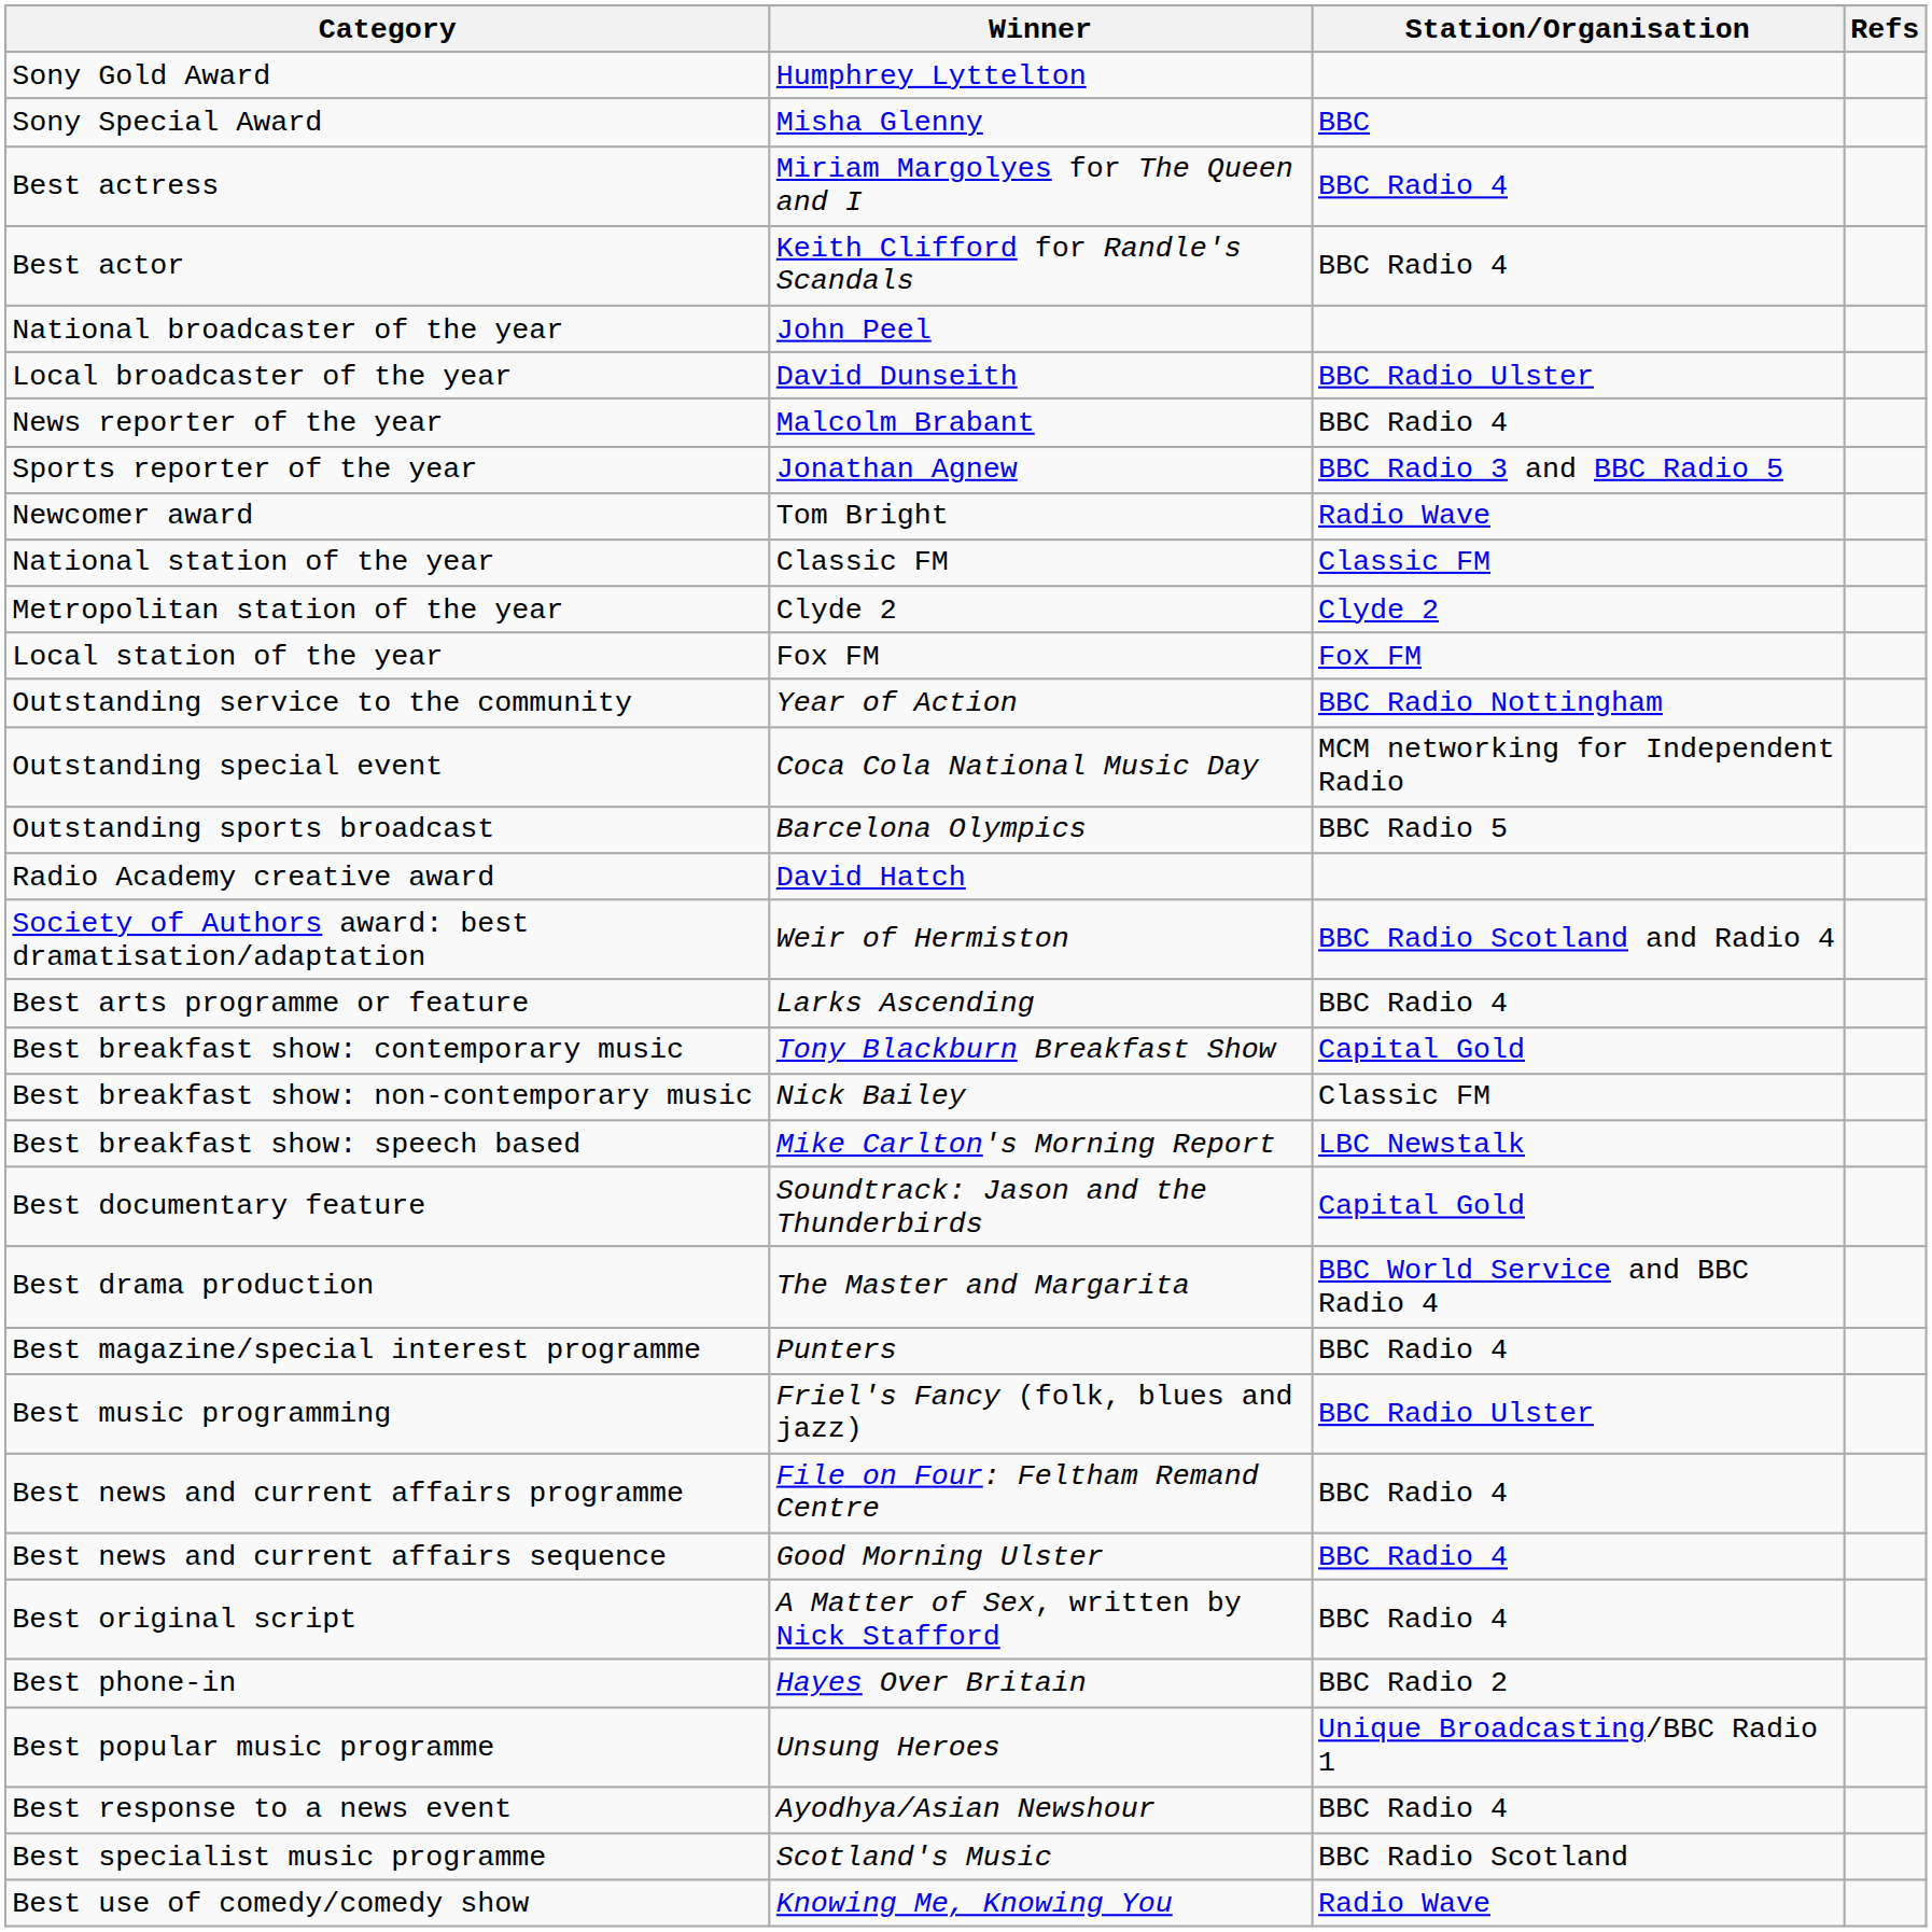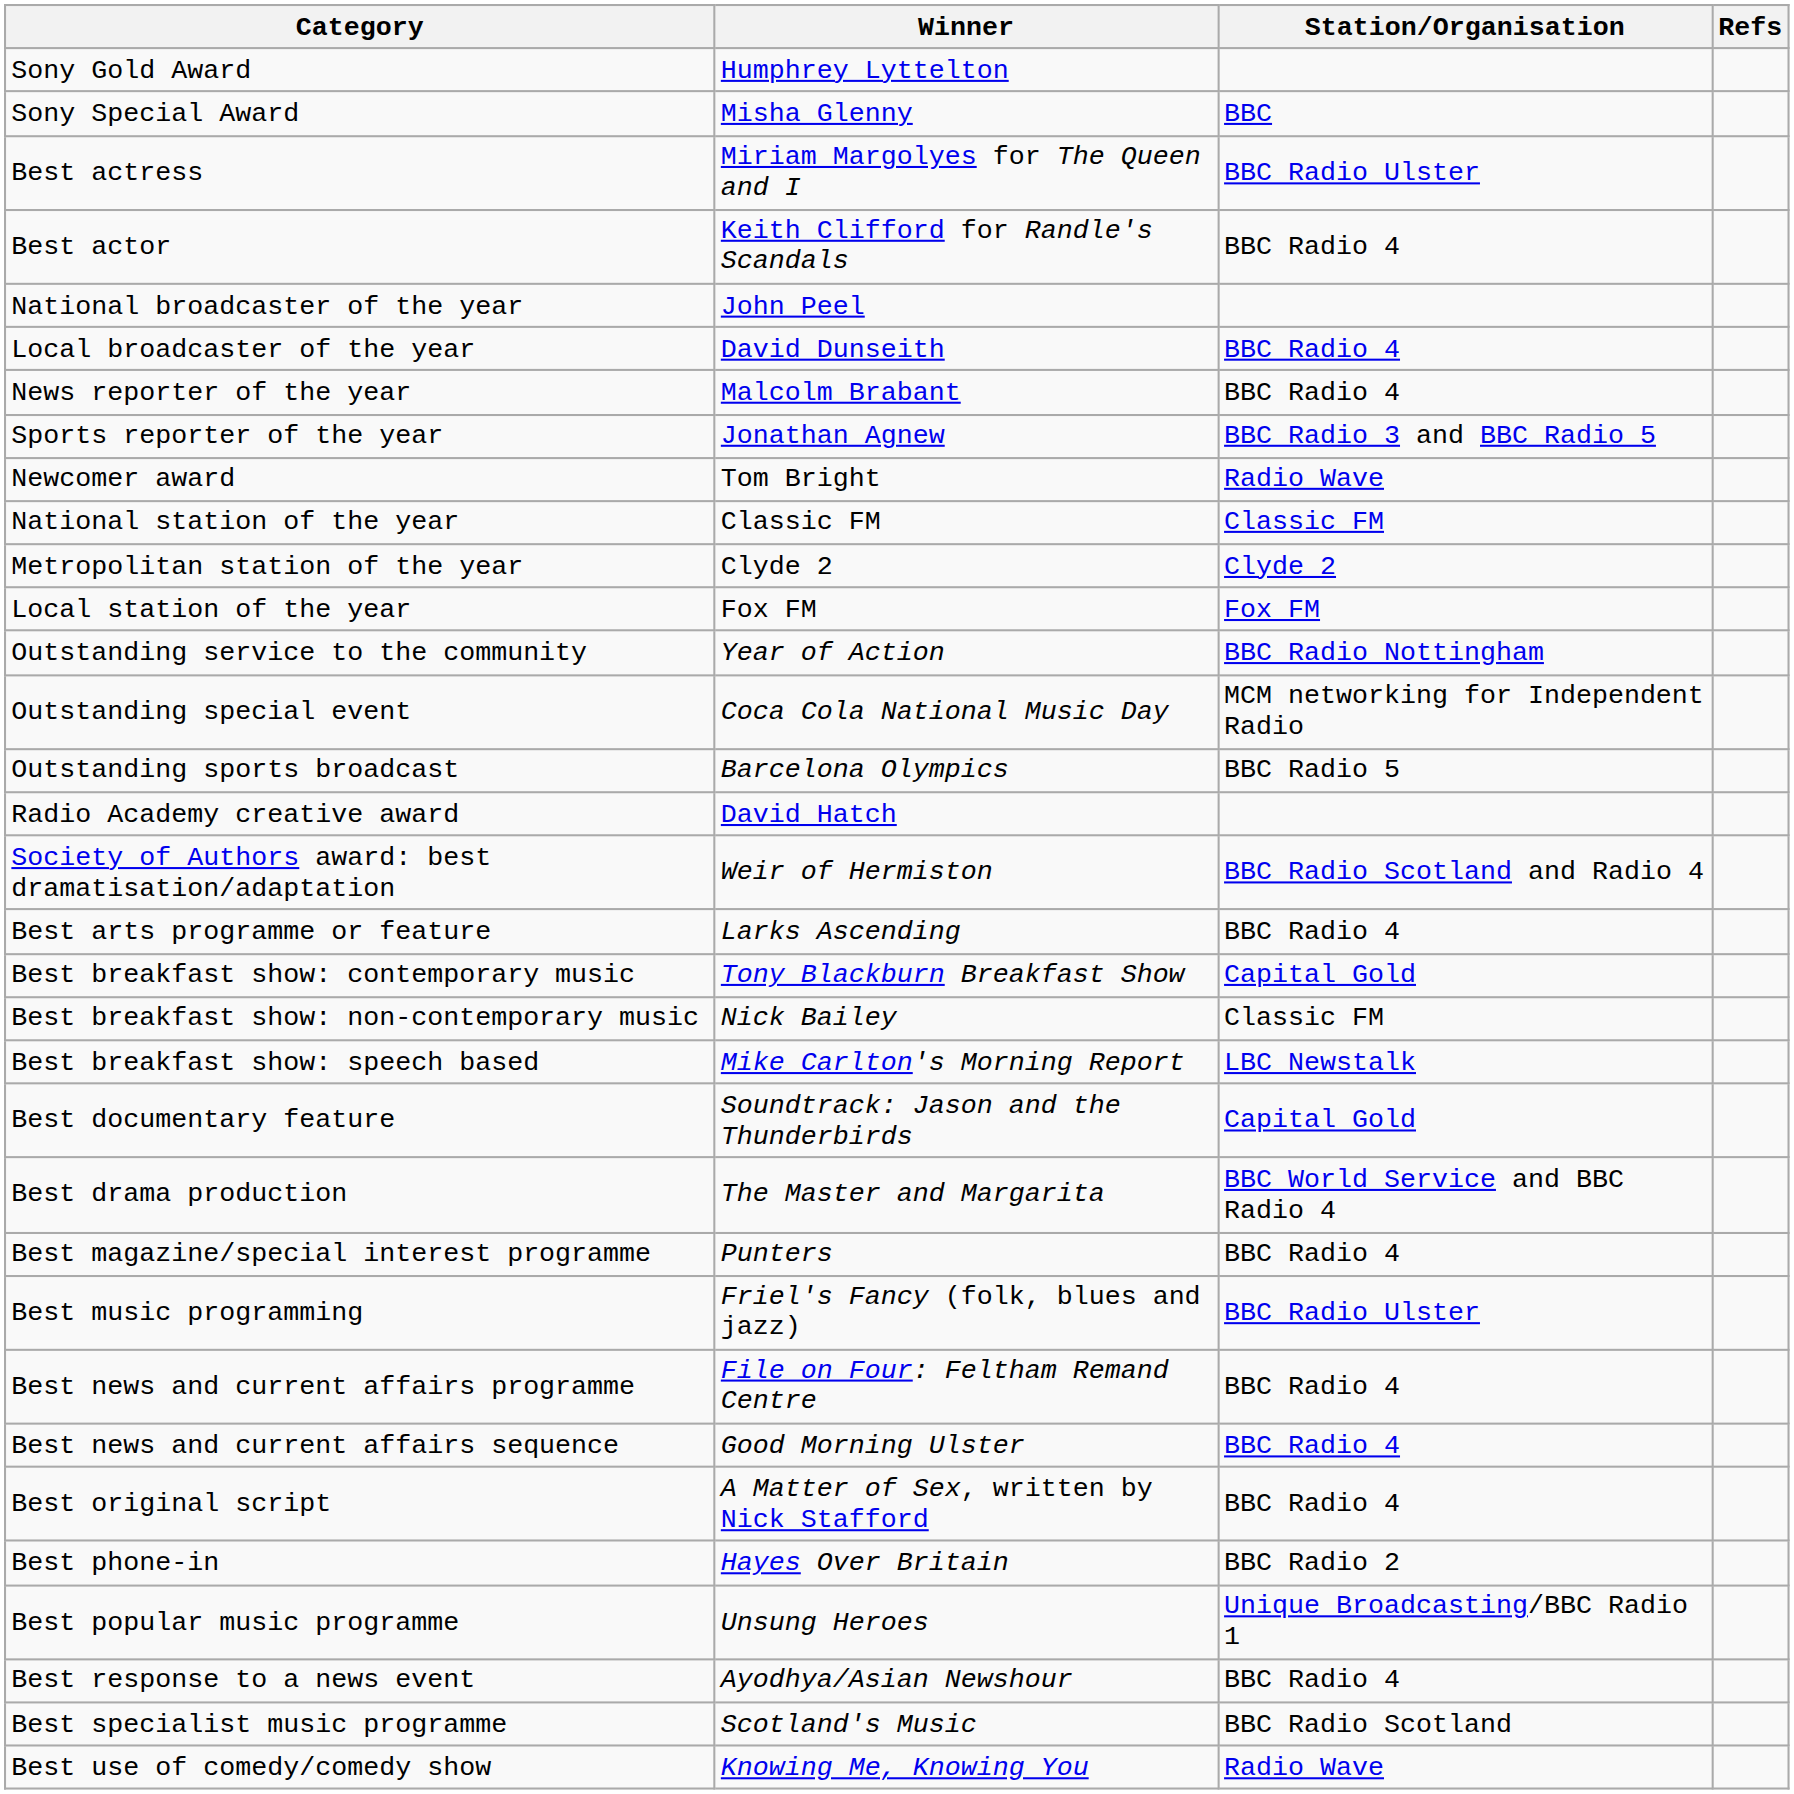 <table class="wikitable sortable">
 <tr>
 <th class=unsortable>Category</th>
 <th class=unsortable>Winner</th>
 <th>Station/Organisation</th>
 <th class=unsortable>Refs</th>
 </tr>
 <tr>
 <td>Sony Gold Award</td>
 <td><a href='#'>Humphrey Lyttelton</a></td>
 <td></td>
 <td></td>
 </tr>
 <tr>
 <td>Sony Special Award</td>
 <td><a href='#'>Misha Glenny</a></td>
 <td><a href='#'>BBC</a></td>
 <td></td>
 </tr>
 <tr>
 <td>Best actress</td>
 <td><a href='#'>Miriam Margolyes</a> for <em>The Queen and I</em></td>
-<td><a href='#'>BBC Radio 4</a></td>
+<td><a href='#'>BBC Radio Ulster</a></td>
 <td></td>
 </tr>
 <tr>
 <td>Best actor</td>
 <td><a href='#'>Keith Clifford</a> for <em>Randle's Scandals</em></td>
 <td>BBC Radio 4</td>
 <td></td>
 </tr>
 <tr>
 <td>National broadcaster of the year</td>
 <td><a href='#'>John Peel</a></td>
 <td></td>
 <td></td>
 </tr>
 <tr>
 <td>Local broadcaster of the year</td>
 <td><a href='#'>David Dunseith</a></td>
-<td><a href='#'>BBC Radio Ulster</a></td>
+<td><a href='#'>BBC Radio 4</a></td>
 <td></td>
 </tr>
 <tr>
 <td>News reporter of the year</td>
 <td><a href='#'>Malcolm Brabant</a></td>
 <td>BBC Radio 4</td>
 <td></td>
 </tr>
 <tr>
 <td>Sports reporter of the year</td>
 <td><a href='#'>Jonathan Agnew</a></td>
 <td><a href='#'>BBC Radio 3</a> and <a href='#'>BBC Radio 5</a></td>
 <td></td>
 </tr>
 <tr>
 <td>Newcomer award</td>
 <td>Tom Bright</td>
 <td><a href='#'>Radio Wave</a></td>
 <td></td>
 </tr>
 <tr>
 <td>National station of the year</td>
 <td>Classic FM</td>
 <td><a href='#'>Classic FM</a></td>
 <td></td>
 </tr>
 <tr>
 <td>Metropolitan station of the year</td>
 <td>Clyde 2</td>
 <td><a href='#'>Clyde 2</a></td>
 <td></td>
 </tr>
 <tr>
 <td>Local station of the year</td>
 <td>Fox FM</td>
 <td><a href='#'>Fox FM</a></td>
 <td></td>
 </tr>
 <tr>
 <td>Outstanding service to the community</td>
 <td><em>Year of Action</em></td>
 <td><a href='#'>BBC Radio Nottingham</a></td>
 <td></td>
 </tr>
 <tr>
 <td>Outstanding special event</td>
 <td><em>Coca Cola National Music Day</em></td>
 <td>MCM networking for Independent Radio</td>
 <td></td>
 </tr>
 <tr>
 <td>Outstanding sports broadcast</td>
 <td><em>Barcelona Olympics</em></td>
 <td>BBC Radio 5</td>
 <td></td>
 </tr>
 <tr>
 <td>Radio Academy creative award</td>
 <td><a href='#'>David Hatch</a></td>
 <td></td>
 <td></td>
 </tr>
 <tr>
 <td><a href='#'>Society of Authors</a> award: best dramatisation/adaptation</td>
 <td><em>Weir of Hermiston</em></td>
 <td><a href='#'>BBC Radio Scotland</a> and Radio 4</td>
 <td></td>
 </tr>
 <tr>
 <td>Best arts programme or feature</td>
 <td><em>Larks Ascending</em></td>
 <td>BBC Radio 4</td>
 <td></td>
 </tr>
 <tr>
 <td>Best breakfast show: contemporary music</td>
 <td><em><a href='#'>Tony Blackburn</a> Breakfast Show</em></td>
 <td><a href='#'>Capital Gold</a></td>
 <td></td>
 </tr>
 <tr>
 <td>Best breakfast show: non-contemporary music</td>
 <td><em>Nick Bailey</em></td>
 <td>Classic FM</td>
 <td></td>
 </tr>
 <tr>
 <td>Best breakfast show: speech based</td>
 <td><em><a href='#'>Mike Carlton</a>'s Morning Report</em></td>
 <td><a href='#'>LBC Newstalk</a></td>
 <td></td>
 </tr>
 <tr>
 <td>Best documentary feature</td>
 <td><em>Soundtrack: Jason and the Thunderbirds</em></td>
 <td><a href='#'>Capital Gold</a></td>
 <td></td>
 </tr>
 <tr>
 <td>Best drama production</td>
 <td><em>The Master and Margarita</em></td>
 <td><a href='#'>BBC World Service</a> and BBC Radio 4</td>
 <td></td>
 </tr>
 <tr>
 <td>Best magazine/special interest programme</td>
 <td><em>Punters</em></td>
 <td>BBC Radio 4</td>
 <td></td>
 </tr>
 <tr>
 <td>Best music programming</td>
 <td><em>Friel's Fancy</em> (folk, blues and jazz)</td>
 <td><a href='#'>BBC Radio Ulster</a></td>
 <td></td>
 </tr>
 <tr>
 <td>Best news and current affairs programme</td>
 <td><em><a href='#'>File on Four</a>: Feltham Remand Centre</em></td>
 <td>BBC Radio 4</td>
 <td></td>
 </tr>
 <tr>
 <td>Best news and current affairs sequence</td>
 <td><em>Good Morning Ulster</em></td>
 <td><a href='#'>BBC Radio 4</a></td>
 <td></td>
 </tr>
 <tr>
 <td>Best original script</td>
 <td><em>A Matter of Sex</em>, written by <a href='#'>Nick Stafford</a></td>
 <td>BBC Radio 4</td>
 <td></td>
 </tr>
 <tr>
 <td>Best phone-in</td>
 <td><em><a href='#'>Hayes</a> Over Britain</em></td>
 <td>BBC Radio 2</td>
 <td></td>
 </tr>
 <tr>
 <td>Best popular music programme</td>
 <td><em>Unsung Heroes</em></td>
 <td><a href='#'>Unique Broadcasting</a>/BBC Radio 1</td>
 <td></td>
 </tr>
 <tr>
 <td>Best response to a news event</td>
 <td><em>Ayodhya/Asian Newshour</em></td>
 <td>BBC Radio 4</td>
 <td></td>
 </tr>
 <tr>
 <td>Best specialist music programme</td>
 <td><em>Scotland's Music</em></td>
 <td>BBC Radio Scotland</td>
 <td></td>
 </tr>
 <tr>
 <td>Best use of comedy/comedy show</td>
 <td><em><a href='#'>Knowing Me, Knowing You</a></em></td>
 <td><a href='#'>Radio Wave</a></td>
 <td></td>
 </tr>
 </table>
